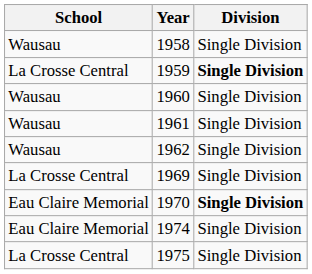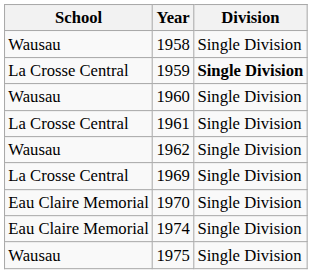 <table class="wikitable">
 <tr>
 <th>School</th>
 <th>Year</th>
 <th>Division</th>
 </tr>
 <tr>
 <td>Wausau</td>
 <td>1958</td>
 <td>Single Division</td>
 </tr>
 <tr>
 <td>La Crosse Central</td>
 <td>1959</td>
 <td><strong>Single Division</strong></td>
 </tr>
 <tr>
 <td>Wausau</td>
 <td>1960</td>
 <td>Single Division</td>
 </tr>
 <tr>
-<td>Wausau</td>
+<td>La Crosse Central</td>
 <td>1961</td>
 <td>Single Division</td>
 </tr>
 <tr>
 <td>Wausau</td>
 <td>1962</td>
 <td>Single Division</td>
 </tr>
 <tr>
 <td>La Crosse Central</td>
 <td>1969</td>
 <td>Single Division</td>
 </tr>
 <tr>
 <td>Eau Claire Memorial</td>
 <td>1970</td>
-<td><strong>Single Division</strong></td>
+<td>Single Division</td>
 </tr>
 <tr>
 <td>Eau Claire Memorial</td>
 <td>1974</td>
 <td>Single Division</td>
 </tr>
 <tr>
-<td>La Crosse Central</td>
+<td>Wausau</td>
 <td>1975</td>
 <td>Single Division</td>
 </tr>
 </table>
